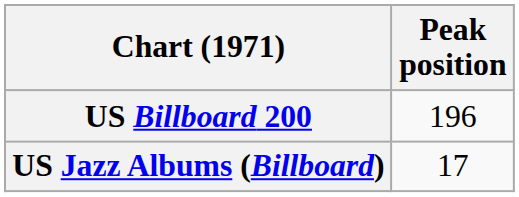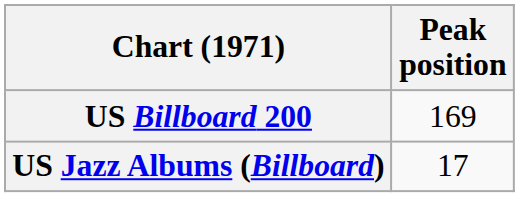 <table class="wikitable plainrowheaders sortable" style="text-align:center;">
 <tr>
 <th scope="col">Chart (1971)</th>
 <th scope="col">Peak<br>position</th>
 </tr>
 <tr>
 <th scope="row">US <a href='#'><em>Billboard</em> 200</a></th>
-<td>196</td>
+<td>169</td>
 </tr>
 <tr>
 <th scope="row">US <a href='#'>Jazz Albums</a> (<em><a href='#'>Billboard</a></em>)</th>
 <td>17</td>
 </tr>
 </table>
